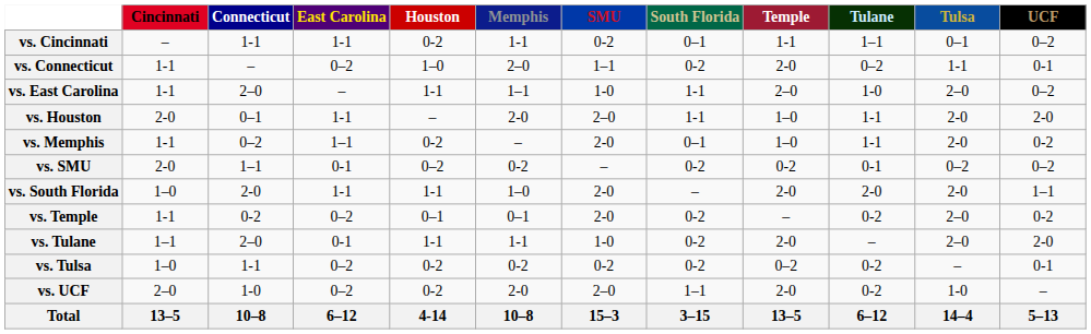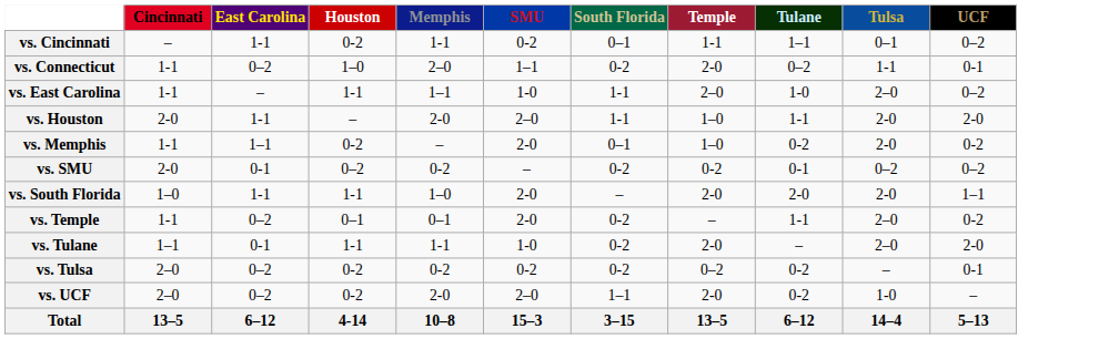 <table class="wikitable" style="white-space:nowrap;font-size:90%;">
 <tr>
 <th colspan=1 style="background:white; border-top-style:hidden; border-left-style:hidden;"   width=75> </th>
 <th style="background:#e00122; color:black;"   width=75>Cincinnati</th>
-<th style="background:darkblue; color:white;"  width=75>Connecticut</th>
 <th style="background:#4F0076; color:#FFE600;" width=75>East Carolina</th>
 <th style="background:#CC0000; color:white;"   width=75>Houston</th>
 <th style="background:#0C1C8C; color:#8E9295;" width=75>Memphis</th>
 <th style="background:#0038A8; color:#CE1126;" width=75>SMU</th>
 <th style="background:#006747; color:#CFC493;" width=75>South Florida</th>
 <th style="background:#9d1a33; color:white;"   width=75>Temple</th>
 <th style="background:#063003; color:#CCEEFF;" width=75>Tulane</th>
 <th style="background:#084c9e; color:#CFB53B;" width=75>Tulsa</th>
 <th ! style="background:black; color:#BC9B6A;" width=75>UCF</th>
 </tr>
 <tr style="text-align:center;">
 <th>vs. Cincinnati</th>
 <td>–</td>
 <td>1-1</td>
-<td>1-1</td>
 <td>0-2</td>
 <td>1-1</td>
 <td>0-2</td>
 <td>0–1</td>
 <td>1-1</td>
 <td>1–1</td>
 <td>0–1</td>
 <td>0–2</td>
 </tr>
 <tr style="text-align:center;">
 <th>vs. Connecticut</th>
 <td>1-1</td>
-<td>–</td>
 <td>0–2</td>
 <td>1–0</td>
 <td>2–0</td>
 <td>1–1</td>
 <td>0-2</td>
 <td>2-0</td>
 <td>0–2</td>
 <td>1-1</td>
 <td>0-1</td>
 </tr>
 <tr style="text-align:center;">
 <th>vs. East Carolina</th>
 <td>1-1</td>
-<td>2–0</td>
 <td>–</td>
 <td>1-1</td>
 <td>1–1</td>
 <td>1-0</td>
 <td>1-1</td>
 <td>2–0</td>
 <td>1-0</td>
 <td>2–0</td>
 <td>0–2</td>
 </tr>
 <tr style="text-align:center;">
 <th>vs. Houston</th>
 <td>2-0</td>
-<td>0–1</td>
 <td>1-1</td>
 <td>–</td>
 <td>2-0</td>
 <td>2–0</td>
 <td>1-1</td>
 <td>1–0</td>
 <td>1-1</td>
 <td>2-0</td>
 <td>2-0</td>
 </tr>
 <tr style="text-align:center;">
 <th>vs. Memphis</th>
 <td>1-1</td>
-<td>0–2</td>
 <td>1–1</td>
 <td>0-2</td>
 <td>–</td>
 <td>2-0</td>
 <td>0–1</td>
 <td>1–0</td>
-<td>1-1</td>
+<td>0-2</td>
 <td>2-0</td>
 <td>0-2</td>
 </tr>
 <tr style="text-align:center;">
 <th>vs. SMU</th>
 <td>2-0</td>
-<td>1–1</td>
 <td>0-1</td>
 <td>0–2</td>
 <td>0-2</td>
 <td>–</td>
 <td>0-2</td>
 <td>0-2</td>
 <td>0-1</td>
 <td>0–2</td>
 <td>0–2</td>
 </tr>
 <tr style="text-align:center;">
 <th>vs. South Florida</th>
 <td>1–0</td>
-<td>2-0</td>
 <td>1-1</td>
 <td>1-1</td>
 <td>1–0</td>
 <td>2-0</td>
 <td>–</td>
 <td>2-0</td>
 <td>2-0</td>
 <td>2-0</td>
 <td>1–1</td>
 </tr>
 <tr style="text-align:center;">
 <th>vs. Temple</th>
 <td>1-1</td>
-<td>0-2</td>
 <td>0–2</td>
 <td>0–1</td>
 <td>0–1</td>
 <td>2-0</td>
 <td>0-2</td>
 <td>–</td>
-<td>0-2</td>
+<td>1-1</td>
 <td>2–0</td>
 <td>0-2</td>
 </tr>
 <tr style="text-align:center;">
 <th>vs. Tulane</th>
 <td>1–1</td>
-<td>2–0</td>
 <td>0-1</td>
 <td>1-1</td>
 <td>1-1</td>
 <td>1-0</td>
 <td>0-2</td>
 <td>2-0</td>
 <td>–</td>
 <td>2–0</td>
 <td>2-0</td>
 </tr>
 <tr style="text-align:center;">
 <th>vs. Tulsa</th>
-<td>1–0</td>
-<td>1-1</td>
+<td>2–0</td>
 <td>0–2</td>
 <td>0-2</td>
 <td>0-2</td>
 <td>0-2</td>
 <td>0-2</td>
 <td>0–2</td>
 <td>0-2</td>
 <td>–</td>
 <td>0-1</td>
 </tr>
 <tr style="text-align:center;">
 <th>vs. UCF</th>
 <td>2–0</td>
-<td>1-0</td>
 <td>0–2</td>
 <td>0-2</td>
 <td>2-0</td>
 <td>2–0</td>
 <td>1–1</td>
 <td>2-0</td>
 <td>0-2</td>
 <td>1-0</td>
 <td>–<br></td>
 </tr>
 <tr style="text-align:center;">
 <th>Total</th>
 <th>13–5</th>
-<th>10–8</th>
 <th>6–12</th>
 <th>4-14</th>
 <th>10–8</th>
 <th>15–3</th>
 <th>3–15</th>
 <th>13–5</th>
 <th>6–12</th>
 <th>14–4</th>
 <th>5–13</th>
 </tr>
 </table>
